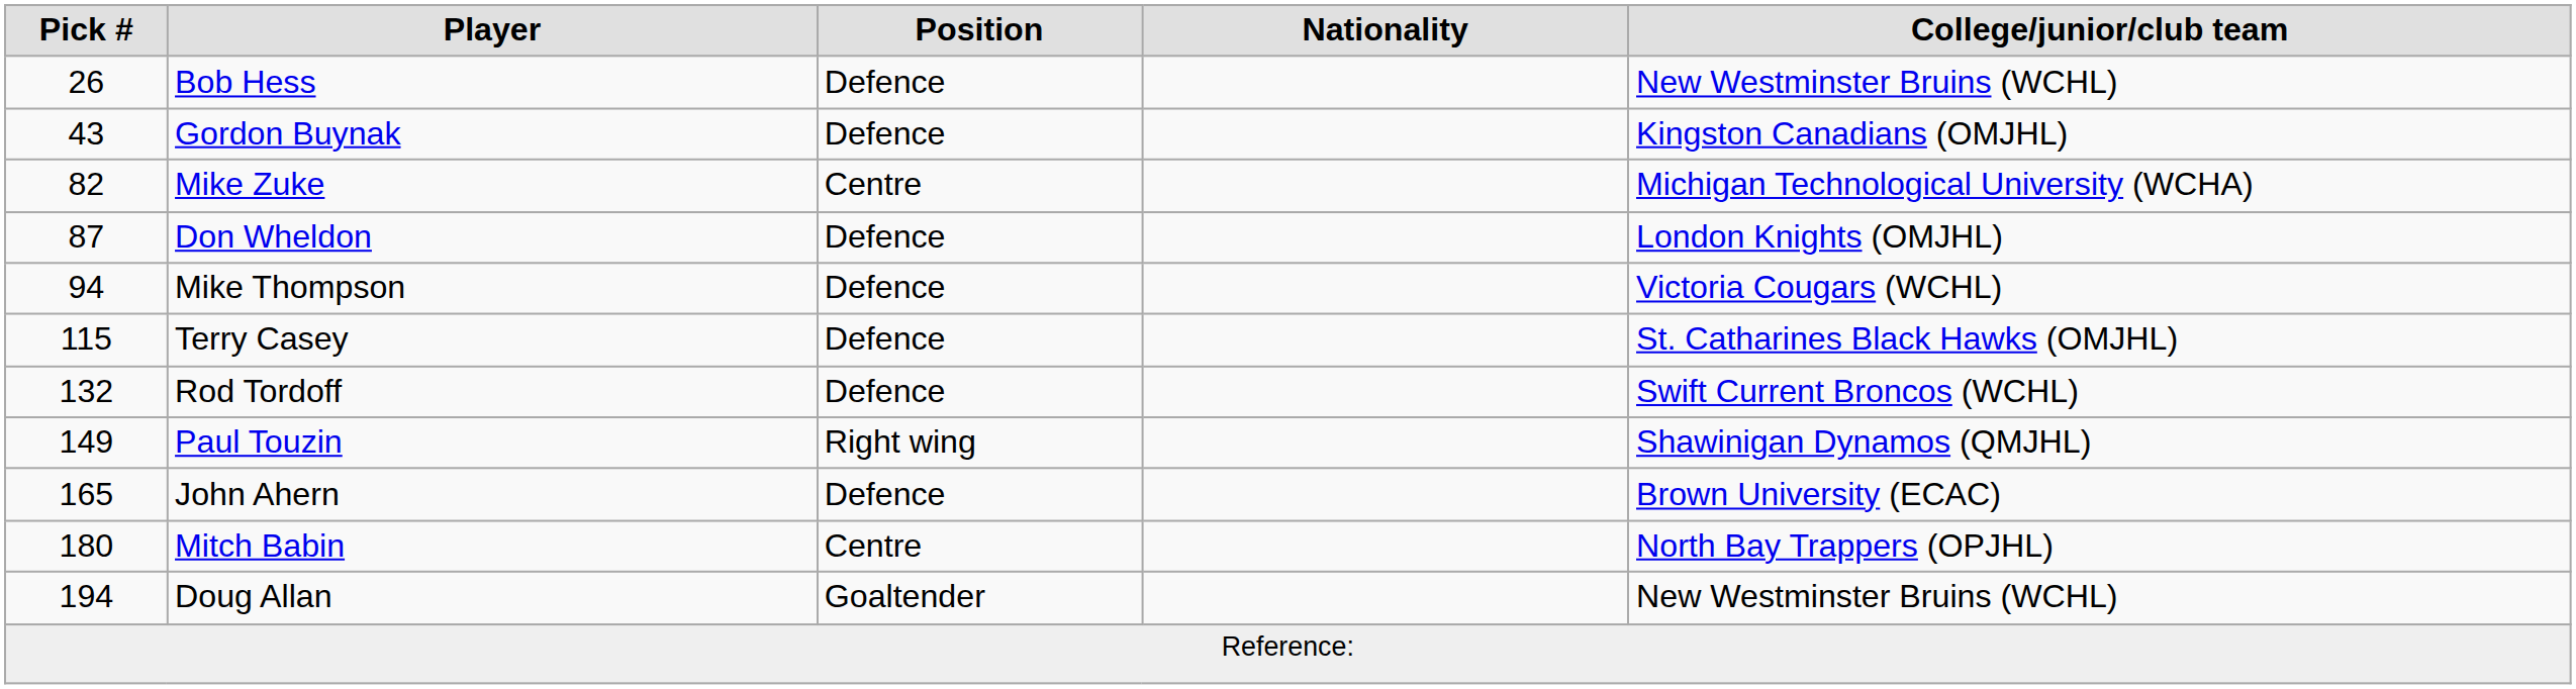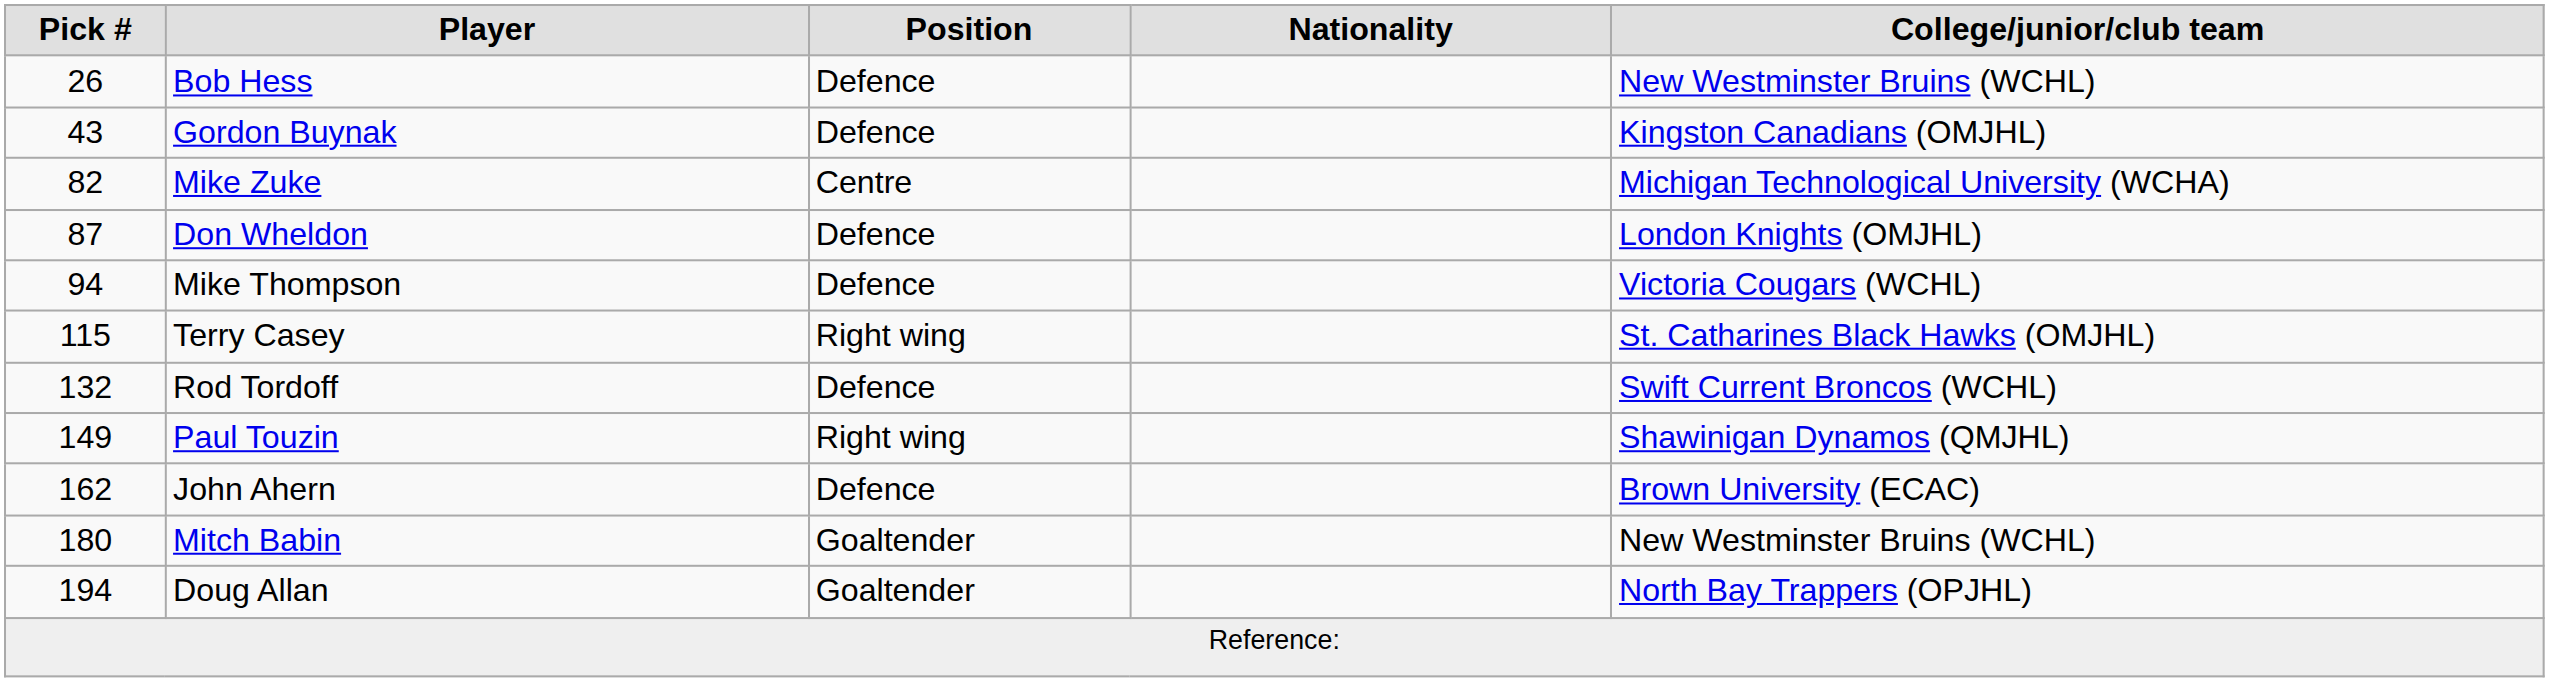 <table class="wikitable" style="width: 100%">
 <tr>
 <th style="background:#e0e0e0;" width=5%>Pick #</th>
 <th style="background:#e0e0e0;" width=20%>Player</th>
 <th style="background:#e0e0e0;" width=10%>Position</th>
 <th style="background:#e0e0e0;" width=15%>Nationality</th>
 <th style="background:#e0e0e0;" width=29%>College/junior/club team</th>
 </tr>
 <tr>
 <td align=center>26</td>
 <td><a href='#'>Bob Hess</a></td>
 <td>Defence</td>
 <td></td>
 <td><a href='#'>New Westminster Bruins</a> (WCHL)</td>
 </tr>
 <tr>
 <td align=center>43</td>
 <td><a href='#'>Gordon Buynak</a></td>
 <td>Defence</td>
 <td></td>
 <td><a href='#'>Kingston Canadians</a> (OMJHL)</td>
 </tr>
 <tr>
 <td align=center>82</td>
 <td><a href='#'>Mike Zuke</a></td>
 <td>Centre</td>
 <td></td>
 <td><a href='#'>Michigan Technological University</a> (WCHA)</td>
 </tr>
 <tr>
 <td align=center>87</td>
 <td><a href='#'>Don Wheldon</a></td>
 <td>Defence</td>
 <td></td>
 <td><a href='#'>London Knights</a> (OMJHL)</td>
 </tr>
 <tr>
 <td align=center>94</td>
 <td>Mike Thompson</td>
 <td>Defence</td>
 <td></td>
 <td><a href='#'>Victoria Cougars</a> (WCHL)</td>
 </tr>
 <tr>
 <td align=center>115</td>
 <td>Terry Casey</td>
-<td>Defence</td>
+<td>Right wing</td>
 <td></td>
 <td><a href='#'>St. Catharines Black Hawks</a> (OMJHL)</td>
 </tr>
 <tr>
 <td align=center>132</td>
 <td>Rod Tordoff</td>
 <td>Defence</td>
 <td></td>
 <td><a href='#'>Swift Current Broncos</a> (WCHL)</td>
 </tr>
 <tr>
 <td align=center>149</td>
 <td><a href='#'>Paul Touzin</a></td>
 <td>Right wing</td>
 <td></td>
 <td><a href='#'>Shawinigan Dynamos</a> (QMJHL)</td>
 </tr>
 <tr>
-<td align=center>165</td>
+<td align=center>162</td>
 <td>John Ahern</td>
 <td>Defence</td>
 <td></td>
 <td><a href='#'>Brown University</a> (ECAC)</td>
 </tr>
 <tr>
 <td align=center>180</td>
 <td><a href='#'>Mitch Babin</a></td>
-<td>Centre</td>
+<td>Goaltender</td>
 <td></td>
-<td><a href='#'>North Bay Trappers</a> (OPJHL)</td>
+<td>New Westminster Bruins (WCHL)</td>
 </tr>
 <tr>
 <td align=center>194</td>
 <td>Doug Allan</td>
 <td>Goaltender</td>
 <td></td>
-<td>New Westminster Bruins (WCHL)</td>
+<td><a href='#'>North Bay Trappers</a> (OPJHL)</td>
 </tr>
 <tr>
 <td align=center colspan="6" bgcolor="#efefef"><sup>Reference: </sup></td>
 </tr>
 </table>
